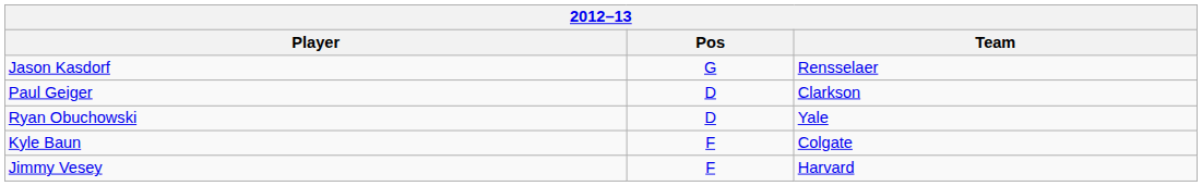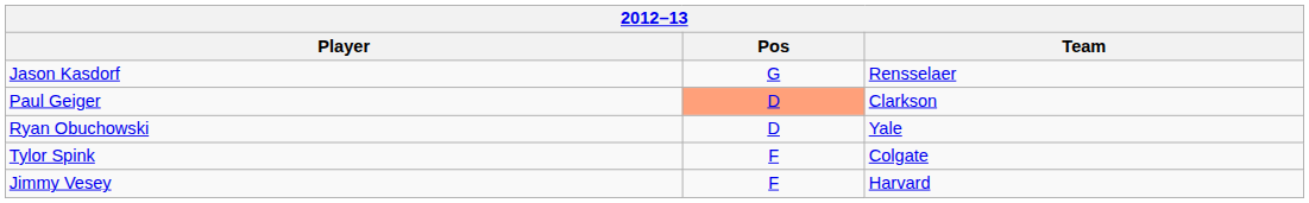 <table class="wikitable" width=95%>
 <tr>
 <th colspan=3><a href='#'>2012–13</a></th>
 </tr>
 <tr>
 <th>Player</th>
 <th>Pos</th>
 <th>Team</th>
 </tr>
 <tr>
 <td><a href='#'>Jason Kasdorf</a></td>
 <td align=center><a href='#'>G</a></td>
 <td><a href='#'>Rensselaer</a></td>
 </tr>
 <tr>
 <td><a href='#'>Paul Geiger</a></td>
-<td align=center><a href='#'>D</a></td>
+<td align=center style="background: lightsalmon;"><a href='#'>D</a></td>
 <td><a href='#'>Clarkson</a></td>
 </tr>
 <tr>
 <td><a href='#'>Ryan Obuchowski</a></td>
 <td align=center><a href='#'>D</a></td>
 <td><a href='#'>Yale</a></td>
 </tr>
 <tr>
-<td><a href='#'>Kyle Baun</a></td>
+<td><a href='#'>Tylor Spink</a></td>
 <td align=center><a href='#'>F</a></td>
 <td><a href='#'>Colgate</a></td>
 </tr>
 <tr>
 <td><a href='#'>Jimmy Vesey</a></td>
 <td align=center><a href='#'>F</a></td>
 <td><a href='#'>Harvard</a></td>
 </tr>
 </table>
